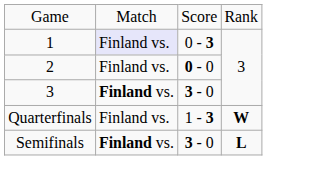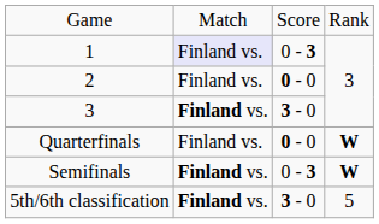 <table class="wikitable">
 <tr>
 <td style="text-align:center;">Game</td>
 <td style="text-align:center;">Match</td>
 <td style="text-align:center;">Score</td>
 <td style="text-align:center;">Rank</td>
 </tr>
 <tr>
 <td style="text-align:center;">1</td>
 <td style="background: lavender;">Finland vs. <strong></strong></td>
 <td style="text-align:center;">0 - <strong>3</strong></td>
 <td rowspan="3" style="text-align:center;">3</td>
 </tr>
 <tr>
 <td style="text-align:center;">2</td>
 <td>Finland vs. <strong></strong></td>
 <td style="text-align:center;"><strong>0</strong> - 0</td>
 </tr>
 <tr>
 <td style="text-align:center;">3</td>
 <td><strong>Finland</strong> vs. </td>
 <td style="text-align:center;"><strong>3</strong> - 0</td>
 </tr>
 <tr>
 <td style="text-align:center;">Quarterfinals</td>
 <td>Finland vs. <strong></strong></td>
-<td style="text-align:center;">1 - <strong>3</strong></td>
+<td style="text-align:center;"><strong>0</strong> - 0</td>
 <td style="text-align:center;"><strong>W</strong></td>
 </tr>
 <tr>
 <td style="text-align:center;">Semifinals</td>
 <td><strong>Finland</strong> vs. </td>
+<td style="text-align:center;">0 - <strong>3</strong></td>
+<td style="text-align:center;"><strong>W</strong></td>
+</tr>
+<tr>
+<td style="text-align:center;">5th/6th classification</td>
+<td><strong>Finland</strong> vs. </td>
 <td style="text-align:center;"><strong>3</strong> - 0</td>
-<td style="text-align:center;"><strong>L</strong></td>
+<td style="text-align:center;">5</td>
 </tr>
 </table>
